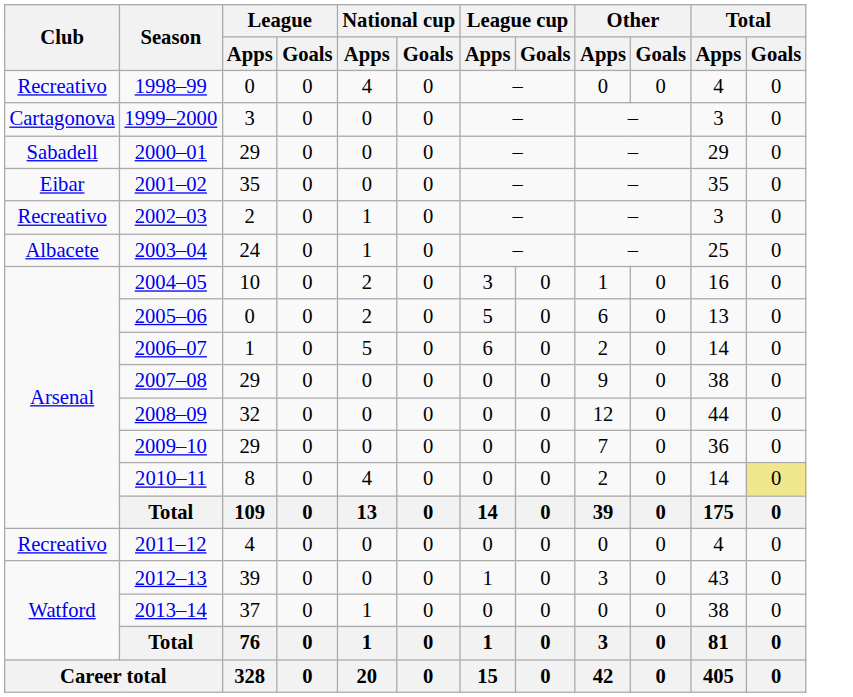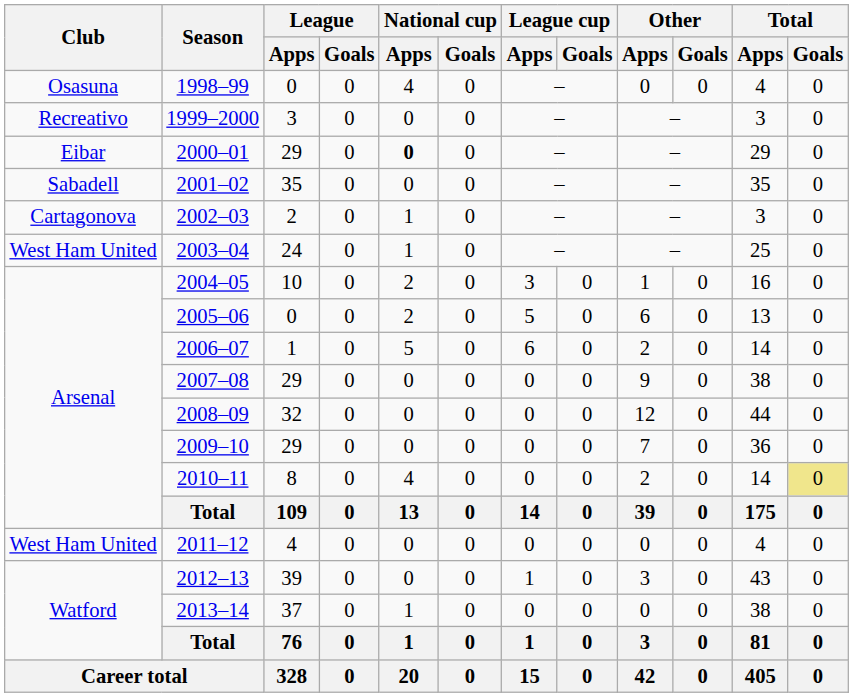 <table class="wikitable" style="text-align:center">
 <tr>
 <th rowspan="2">Club</th>
 <th rowspan="2">Season</th>
 <th colspan="2">League</th>
 <th colspan="2">National cup</th>
 <th colspan="2">League cup</th>
 <th colspan="2">Other</th>
 <th colspan="2">Total</th>
 </tr>
 <tr>
 <th>Apps</th>
 <th>Goals</th>
 <th>Apps</th>
 <th>Goals</th>
 <th>Apps</th>
 <th>Goals</th>
 <th>Apps</th>
 <th>Goals</th>
 <th>Apps</th>
 <th>Goals</th>
 </tr>
 <tr>
-<td><a href='#'>Recreativo</a></td>
+<td><a href='#'>Osasuna</a></td>
 <td><a href='#'>1998–99</a></td>
 <td>0</td>
 <td>0</td>
 <td>4</td>
 <td>0</td>
 <td colspan="2">–</td>
 <td>0</td>
 <td>0</td>
 <td>4</td>
 <td>0</td>
 </tr>
 <tr>
-<td><a href='#'>Cartagonova</a></td>
+<td><a href='#'>Recreativo</a></td>
 <td><a href='#'>1999–2000</a></td>
 <td>3</td>
 <td>0</td>
 <td>0</td>
 <td>0</td>
 <td colspan="2">–</td>
 <td colspan="2">–</td>
 <td>3</td>
 <td>0</td>
 </tr>
 <tr>
-<td><a href='#'>Sabadell</a></td>
+<td><a href='#'>Eibar</a></td>
 <td><a href='#'>2000–01</a></td>
 <td>29</td>
 <td>0</td>
-<td>0</td>
+<td><strong>0</strong></td>
 <td>0</td>
 <td colspan="2">–</td>
 <td colspan="2">–</td>
 <td>29</td>
 <td>0</td>
 </tr>
 <tr>
-<td><a href='#'>Eibar</a></td>
+<td><a href='#'>Sabadell</a></td>
 <td><a href='#'>2001–02</a></td>
 <td>35</td>
 <td>0</td>
 <td>0</td>
 <td>0</td>
 <td colspan="2">–</td>
 <td colspan="2">–</td>
 <td>35</td>
 <td>0</td>
 </tr>
 <tr>
-<td><a href='#'>Recreativo</a></td>
+<td><a href='#'>Cartagonova</a></td>
 <td><a href='#'>2002–03</a></td>
 <td>2</td>
 <td>0</td>
 <td>1</td>
 <td>0</td>
 <td colspan="2">–</td>
 <td colspan="2">–</td>
 <td>3</td>
 <td>0</td>
 </tr>
 <tr>
-<td><a href='#'>Albacete</a></td>
+<td><a href='#'>West Ham United</a></td>
 <td><a href='#'>2003–04</a></td>
 <td>24</td>
 <td>0</td>
 <td>1</td>
 <td>0</td>
 <td colspan="2">–</td>
 <td colspan="2">–</td>
 <td>25</td>
 <td>0</td>
 </tr>
 <tr>
 <td rowspan="8"><a href='#'>Arsenal</a></td>
 <td><a href='#'>2004–05</a></td>
 <td>10</td>
 <td>0</td>
 <td>2</td>
 <td>0</td>
 <td>3</td>
 <td>0</td>
 <td>1</td>
 <td>0</td>
 <td>16</td>
 <td>0</td>
 </tr>
 <tr>
 <td><a href='#'>2005–06</a></td>
 <td>0</td>
 <td>0</td>
 <td>2</td>
 <td>0</td>
 <td>5</td>
 <td>0</td>
 <td>6</td>
 <td>0</td>
 <td>13</td>
 <td>0</td>
 </tr>
 <tr>
 <td><a href='#'>2006–07</a></td>
 <td>1</td>
 <td>0</td>
 <td>5</td>
 <td>0</td>
 <td>6</td>
 <td>0</td>
 <td>2</td>
 <td>0</td>
 <td>14</td>
 <td>0</td>
 </tr>
 <tr>
 <td><a href='#'>2007–08</a></td>
 <td>29</td>
 <td>0</td>
 <td>0</td>
 <td>0</td>
 <td>0</td>
 <td>0</td>
 <td>9</td>
 <td>0</td>
 <td>38</td>
 <td>0</td>
 </tr>
 <tr>
 <td><a href='#'>2008–09</a></td>
 <td>32</td>
 <td>0</td>
 <td>0</td>
 <td>0</td>
 <td>0</td>
 <td>0</td>
 <td>12</td>
 <td>0</td>
 <td>44</td>
 <td>0</td>
 </tr>
 <tr>
 <td><a href='#'>2009–10</a></td>
 <td>29</td>
 <td>0</td>
 <td>0</td>
 <td>0</td>
 <td>0</td>
 <td>0</td>
 <td>7</td>
 <td>0</td>
 <td>36</td>
 <td>0</td>
 </tr>
 <tr>
 <td><a href='#'>2010–11</a></td>
 <td>8</td>
 <td>0</td>
 <td>4</td>
 <td>0</td>
 <td>0</td>
 <td>0</td>
 <td>2</td>
 <td>0</td>
 <td>14</td>
 <td style="background: khaki;">0</td>
 </tr>
 <tr>
 <th colspan="1">Total</th>
 <th>109</th>
 <th>0</th>
 <th>13</th>
 <th>0</th>
 <th>14</th>
 <th>0</th>
 <th>39</th>
 <th>0</th>
 <th>175</th>
 <th>0</th>
 </tr>
 <tr>
-<td><a href='#'>Recreativo</a></td>
+<td><a href='#'>West Ham United</a></td>
 <td><a href='#'>2011–12</a></td>
 <td>4</td>
 <td>0</td>
 <td>0</td>
 <td>0</td>
 <td>0</td>
 <td>0</td>
 <td>0</td>
 <td>0</td>
 <td>4</td>
 <td>0</td>
 </tr>
 <tr>
 <td rowspan="3"><a href='#'>Watford</a></td>
 <td><a href='#'>2012–13</a></td>
 <td>39</td>
 <td>0</td>
 <td>0</td>
 <td>0</td>
 <td>1</td>
 <td>0</td>
 <td>3</td>
 <td>0</td>
 <td>43</td>
 <td>0</td>
 </tr>
 <tr>
 <td><a href='#'>2013–14</a></td>
 <td>37</td>
 <td>0</td>
 <td>1</td>
 <td>0</td>
 <td>0</td>
 <td>0</td>
 <td>0</td>
 <td>0</td>
 <td>38</td>
 <td>0</td>
 </tr>
 <tr>
 <th colspan="1">Total</th>
 <th>76</th>
 <th>0</th>
 <th>1</th>
 <th>0</th>
 <th>1</th>
 <th>0</th>
 <th>3</th>
 <th>0</th>
 <th>81</th>
 <th>0</th>
 </tr>
 <tr>
 <th colspan="2">Career total</th>
 <th>328</th>
 <th>0</th>
 <th>20</th>
 <th>0</th>
 <th>15</th>
 <th>0</th>
 <th>42</th>
 <th>0</th>
 <th>405</th>
 <th>0</th>
 </tr>
 </table>
